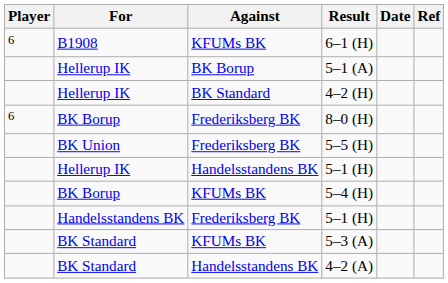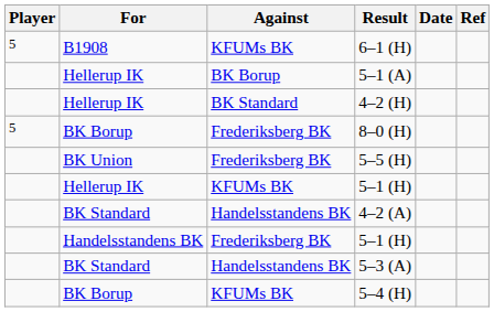 <table class="wikitable sortable">
 <tr>
 <th>Player</th>
 <th>For</th>
 <th>Against</th>
 <th style="text-align:center">Result</th>
 <th>Date</th>
 <th>Ref</th>
 </tr>
 <tr>
-<td> <sup>6</sup></td>
+<td> <sup>5</sup></td>
 <td><a href='#'>B1908</a></td>
 <td><a href='#'>KFUMs BK</a></td>
 <td style="text-align:center;">6–1 (H)</td>
 <td></td>
 <td></td>
 </tr>
 <tr>
 <td> </td>
 <td><a href='#'>Hellerup IK</a></td>
 <td><a href='#'>BK Borup</a></td>
 <td style="text-align:center;">5–1 (A)</td>
 <td></td>
 <td></td>
 </tr>
 <tr>
 <td> </td>
 <td><a href='#'>Hellerup IK</a></td>
 <td><a href='#'>BK Standard</a></td>
 <td style="text-align:center;">4–2 (H)</td>
 <td></td>
 <td></td>
 </tr>
 <tr>
-<td> <sup>6</sup></td>
+<td> <sup>5</sup></td>
 <td><a href='#'>BK Borup</a></td>
 <td><a href='#'>Frederiksberg BK</a></td>
 <td style="text-align:center;">8–0 (H)</td>
 <td></td>
 <td></td>
 </tr>
 <tr>
 <td> </td>
 <td><a href='#'>BK Union</a></td>
 <td><a href='#'>Frederiksberg BK</a></td>
 <td style="text-align:center;">5–5 (H)</td>
 <td></td>
 <td></td>
 </tr>
 <tr>
 <td> </td>
 <td><a href='#'>Hellerup IK</a></td>
-<td><a href='#'>Handelsstandens BK</a></td>
+<td><a href='#'>KFUMs BK</a></td>
 <td style="text-align:center;">5–1 (H)</td>
 <td></td>
 <td></td>
 </tr>
 <tr>
 <td> </td>
-<td><a href='#'>BK Borup</a></td>
-<td><a href='#'>KFUMs BK</a></td>
-<td style="text-align:center;">5–4 (H)</td>
+<td><a href='#'>BK Standard</a></td>
+<td><a href='#'>Handelsstandens BK</a></td>
+<td style="text-align:center;">4–2 (A)</td>
 <td></td>
 <td></td>
 </tr>
 <tr>
 <td> </td>
 <td><a href='#'>Handelsstandens BK</a></td>
 <td><a href='#'>Frederiksberg BK</a></td>
 <td style="text-align:center;">5–1 (H)</td>
 <td></td>
 <td></td>
 </tr>
 <tr>
 <td> </td>
 <td><a href='#'>BK Standard</a></td>
-<td><a href='#'>KFUMs BK</a></td>
+<td><a href='#'>Handelsstandens BK</a></td>
 <td style="text-align:center;">5–3 (A)</td>
 <td></td>
 <td></td>
 </tr>
 <tr>
 <td> </td>
-<td><a href='#'>BK Standard</a></td>
-<td><a href='#'>Handelsstandens BK</a></td>
-<td style="text-align:center;">4–2 (A)</td>
+<td><a href='#'>BK Borup</a></td>
+<td><a href='#'>KFUMs BK</a></td>
+<td style="text-align:center;">5–4 (H)</td>
 <td></td>
 <td></td>
 </tr>
 </table>
